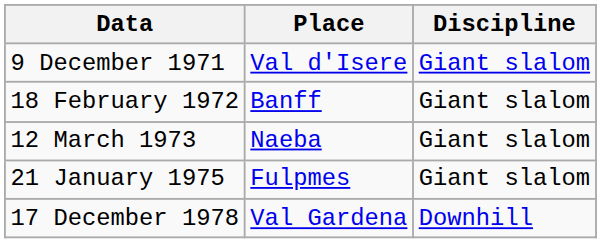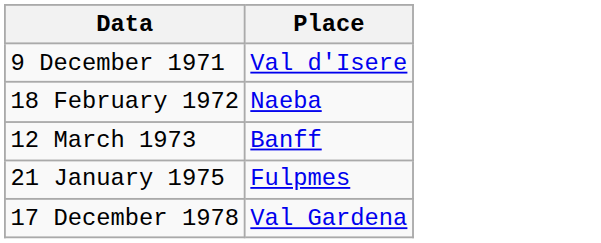 <table class="wikitable">
 <tr>
 <th>Data</th>
 <th>Place</th>
-<th>Discipline</th>
 </tr>
 <tr>
 <td>9 December 1971</td>
 <td> <a href='#'>Val d'Isere</a></td>
-<td><a href='#'>Giant slalom</a></td>
 </tr>
 <tr>
 <td>18 February 1972</td>
-<td> <a href='#'>Banff</a></td>
-<td>Giant slalom</td>
+<td> <a href='#'>Naeba</a></td>
 </tr>
 <tr>
 <td>12 March 1973</td>
-<td> <a href='#'>Naeba</a></td>
-<td>Giant slalom</td>
+<td> <a href='#'>Banff</a></td>
 </tr>
 <tr>
 <td>21 January 1975</td>
 <td> <a href='#'>Fulpmes</a></td>
-<td>Giant slalom</td>
 </tr>
 <tr>
 <td>17 December 1978</td>
 <td> <a href='#'>Val Gardena</a></td>
-<td><a href='#'>Downhill</a></td>
 </tr>
 </table>
